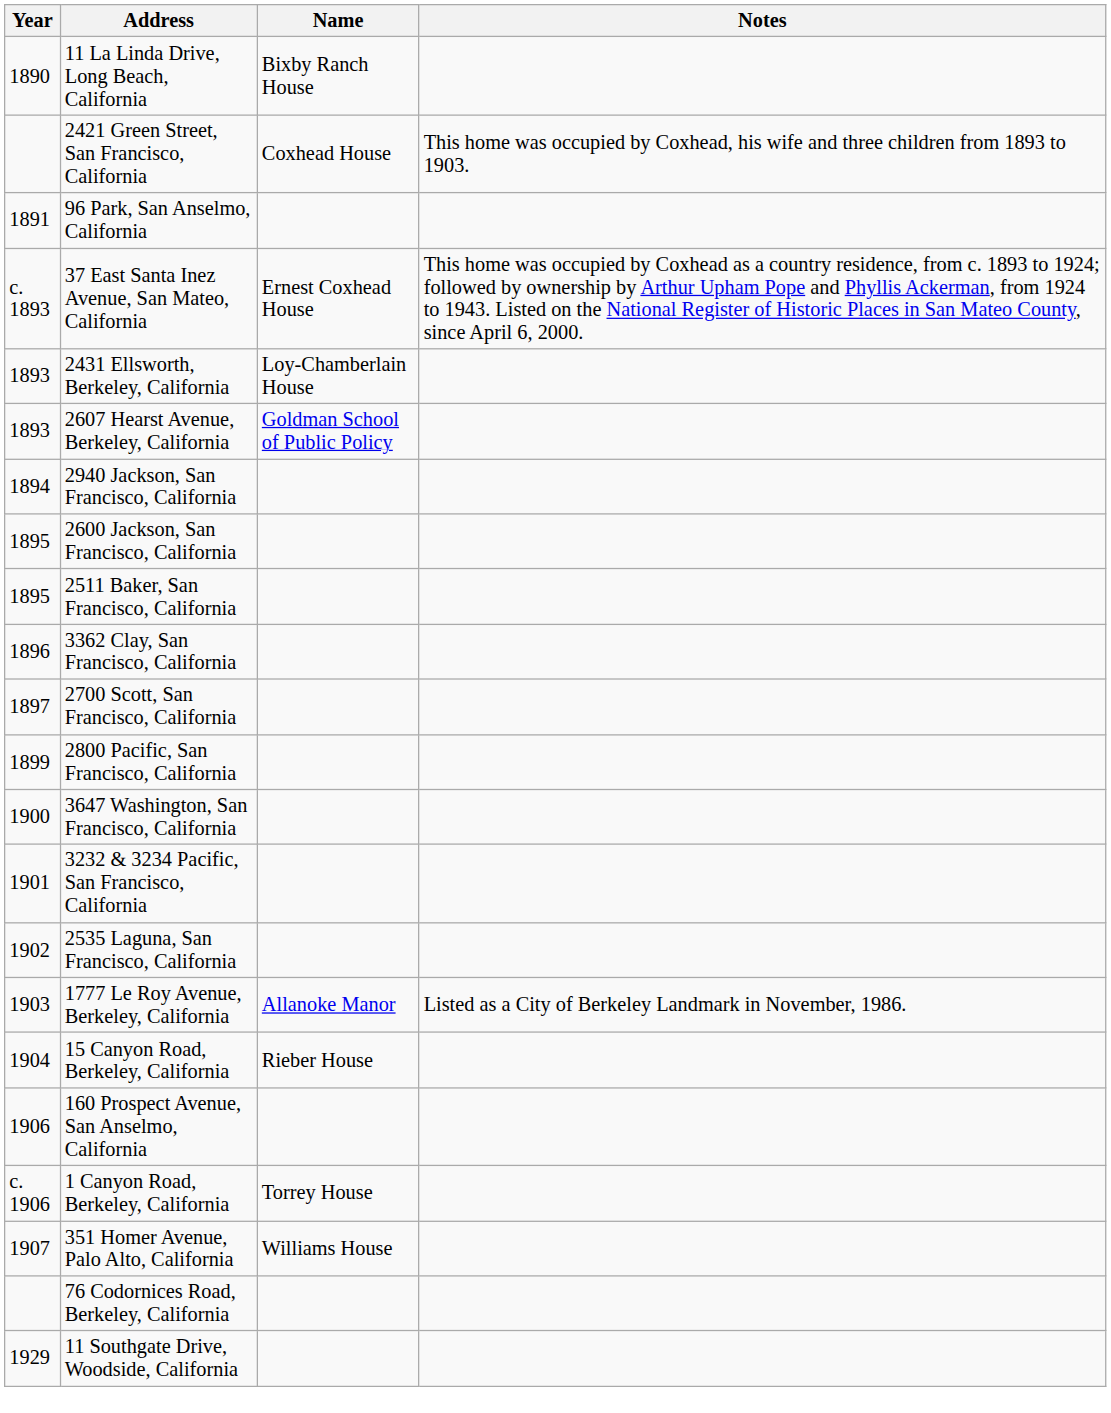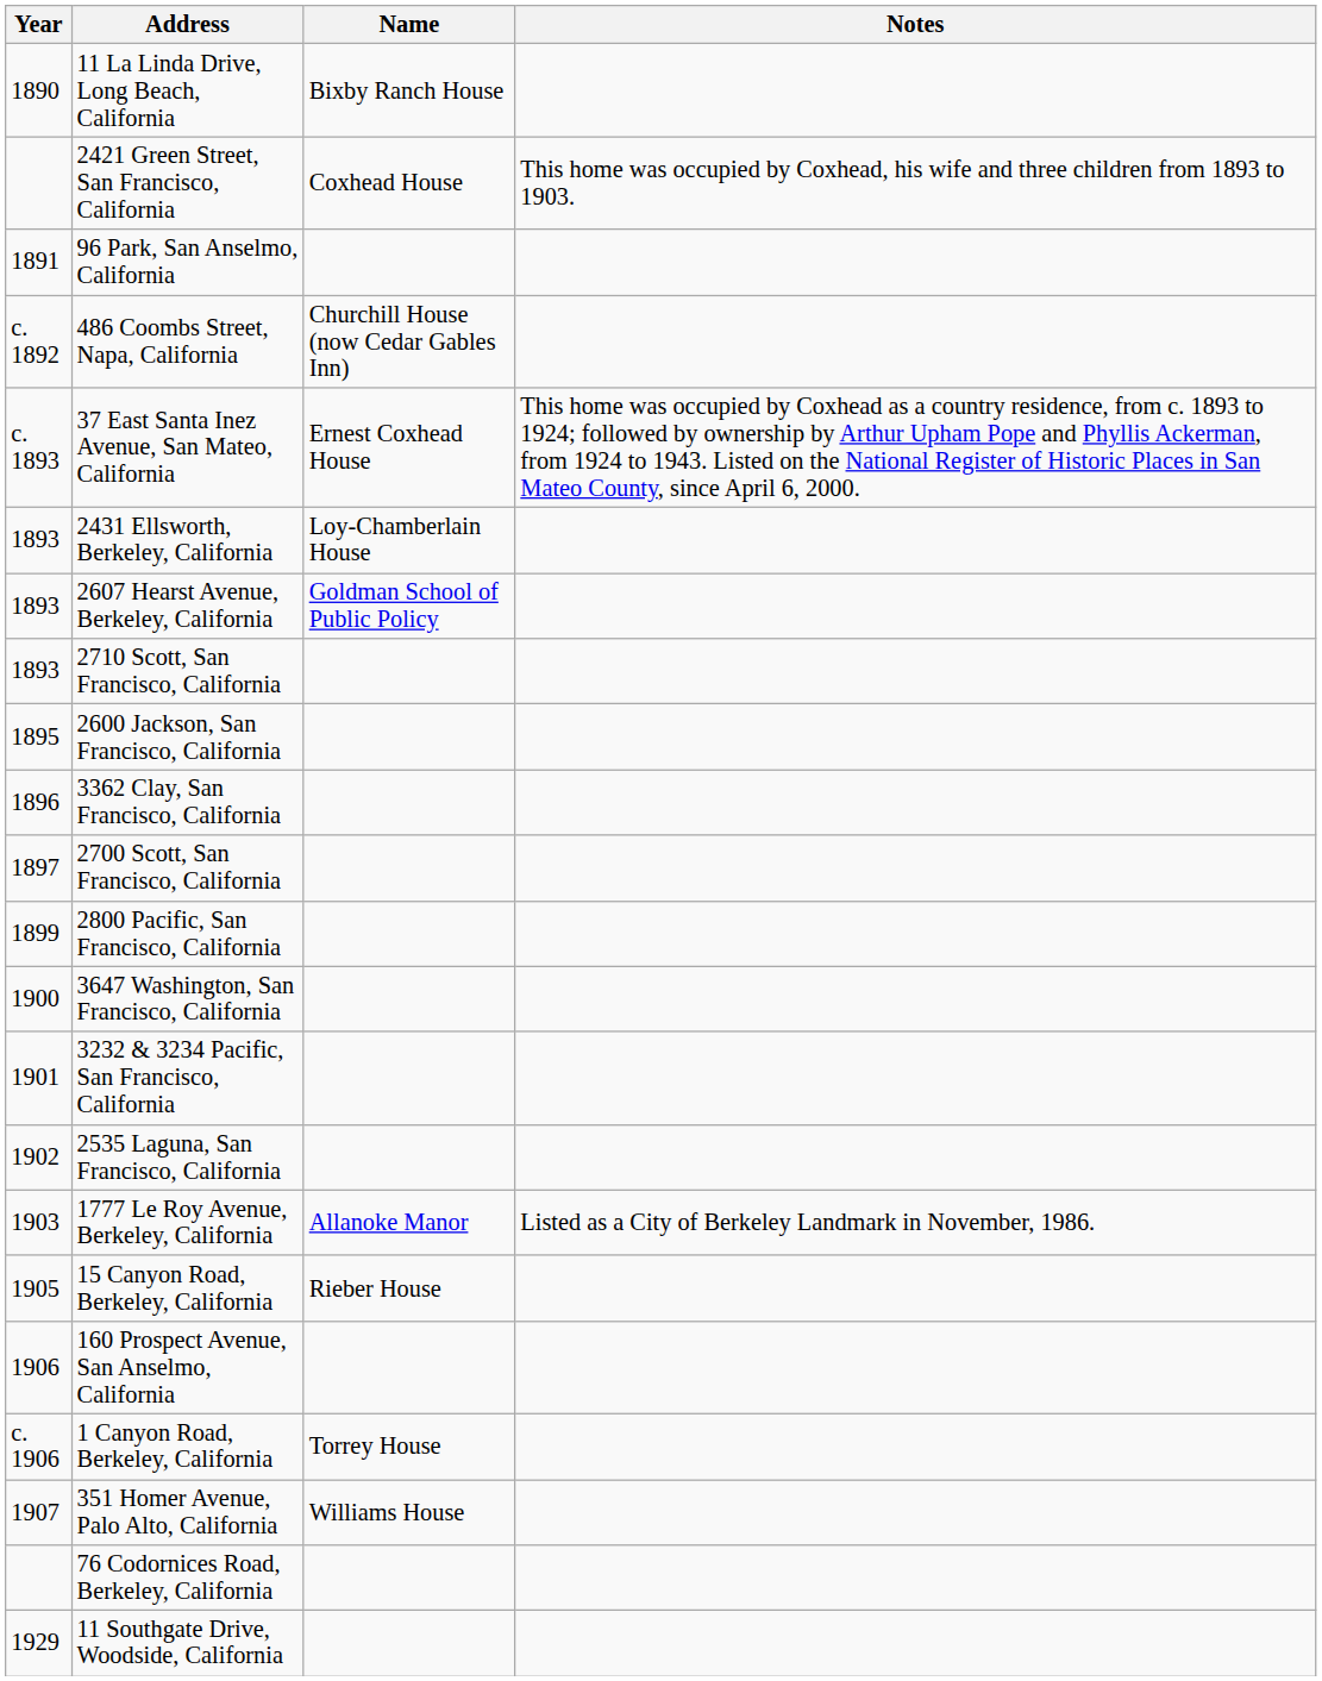 <table class="wikitable sortable">
 <tr>
 <th>Year</th>
 <th>Address</th>
 <th>Name</th>
 <th>Notes</th>
 </tr>
 <tr>
 <td>1890</td>
 <td>11 La Linda Drive, Long Beach, California</td>
 <td>Bixby Ranch House</td>
 <td></td>
 </tr>
 <tr>
 <td></td>
 <td>2421 Green Street, San Francisco, California</td>
 <td>Coxhead House</td>
 <td>This home was occupied by Coxhead, his wife and three children from 1893 to 1903.</td>
 </tr>
 <tr>
 <td>1891</td>
 <td>96 Park, San Anselmo, California</td>
 <td></td>
 <td></td>
 </tr>
 <tr>
+<td>c. 1892</td>
+<td>486 Coombs Street, Napa, California</td>
+<td>Churchill House (now Cedar Gables Inn)</td>
+<td></td>
+</tr>
+<tr>
 <td>c. 1893</td>
 <td>37 East Santa Inez Avenue, San Mateo, California</td>
 <td>Ernest Coxhead House</td>
 <td>This home was occupied by Coxhead as a country residence, from c. 1893 to 1924; followed by ownership by <a href='#'>Arthur Upham Pope</a> and <a href='#'>Phyllis Ackerman</a>, from 1924 to 1943. Listed on the <a href='#'>National Register of Historic Places in San Mateo County</a>, since April 6, 2000.</td>
 </tr>
 <tr>
 <td>1893</td>
 <td>2431 Ellsworth, Berkeley, California</td>
 <td>Loy-Chamberlain House</td>
 <td></td>
 </tr>
 <tr>
 <td>1893</td>
 <td>2607 Hearst Avenue, Berkeley, California</td>
 <td><a href='#'>Goldman School of Public Policy</a></td>
 <td></td>
 </tr>
 <tr>
-<td>1894</td>
-<td>2940 Jackson, San Francisco, California</td>
+<td>1893</td>
+<td>2710 Scott, San Francisco, California</td>
 <td></td>
 <td></td>
 </tr>
 <tr>
 <td>1895</td>
 <td>2600 Jackson, San Francisco, California</td>
-<td></td>
-<td></td>
-</tr>
-<tr>
-<td>1895</td>
-<td>2511 Baker, San Francisco, California</td>
 <td></td>
 <td></td>
 </tr>
 <tr>
 <td>1896</td>
 <td>3362 Clay, San Francisco, California</td>
 <td></td>
 <td></td>
 </tr>
 <tr>
 <td>1897</td>
 <td>2700 Scott, San Francisco, California</td>
 <td></td>
 <td></td>
 </tr>
 <tr>
 <td>1899</td>
 <td>2800 Pacific, San Francisco, California</td>
 <td></td>
 <td></td>
 </tr>
 <tr>
 <td>1900</td>
 <td>3647 Washington, San Francisco, California</td>
 <td></td>
 <td></td>
 </tr>
 <tr>
 <td>1901</td>
 <td>3232 & 3234 Pacific, San Francisco, California</td>
 <td></td>
 <td></td>
 </tr>
 <tr>
 <td>1902</td>
 <td>2535 Laguna, San Francisco, California</td>
 <td></td>
 <td></td>
 </tr>
 <tr>
 <td>1903</td>
 <td>1777 Le Roy Avenue, Berkeley, California</td>
 <td><a href='#'>Allanoke Manor</a></td>
 <td>Listed as a City of Berkeley Landmark in November, 1986.</td>
 </tr>
 <tr>
-<td>1904</td>
+<td>1905</td>
 <td>15 Canyon Road, Berkeley, California</td>
 <td>Rieber House</td>
 <td></td>
 </tr>
 <tr>
 <td>1906</td>
 <td>160 Prospect Avenue, San Anselmo, California</td>
 <td></td>
 <td></td>
 </tr>
 <tr>
 <td>c. 1906</td>
 <td>1 Canyon Road, Berkeley, California</td>
 <td>Torrey House</td>
 <td></td>
 </tr>
 <tr>
 <td>1907</td>
 <td>351 Homer Avenue, Palo Alto, California</td>
 <td>Williams House</td>
 <td></td>
 </tr>
 <tr>
 <td></td>
 <td>76 Codornices Road, Berkeley, California</td>
 <td></td>
 <td></td>
 </tr>
 <tr>
 <td>1929</td>
 <td>11 Southgate Drive, Woodside, California</td>
 <td></td>
 <td></td>
 </tr>
 </table>
